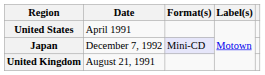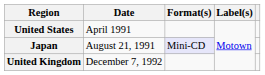 <table class="wikitable plainrowheaders">
 <tr>
 <th scope="col">Region</th>
 <th scope="col">Date</th>
 <th scope="col">Format(s)</th>
 <th scope="col">Label(s)</th>
 <th scope="col"></th>
 </tr>
 <tr>
 <th scope="row">United States</th>
 <td>April 1991</td>
 <td></td>
 <td rowspan="3"><a href='#'>Motown</a></td>
 <td></td>
 </tr>
 <tr>
 <th scope="row">Japan</th>
-<td>December 7, 1992</td>
+<td>August 21, 1991</td>
 <td style="background: lavender;">Mini-CD</td>
 <td></td>
 </tr>
 <tr>
 <th scope="row">United Kingdom</th>
-<td>August 21, 1991</td>
+<td>December 7, 1992</td>
 <td></td>
 <td></td>
 </tr>
 </table>
